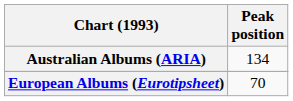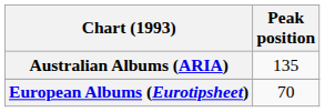 <table class="wikitable sortable plainrowheaders" style="text-align:center">
 <tr>
 <th scope="col">Chart (1993)</th>
 <th scope="col">Peak<br> position</th>
 </tr>
 <tr>
 <th scope="row">Australian Albums (<a href='#'>ARIA</a>)</th>
-<td>134</td>
+<td>135</td>
 </tr>
 <tr>
 </tr>
 <tr>
 </tr>
 <tr>
 </tr>
 <tr>
 </tr>
 <tr>
 <th scope="row"><a href='#'>European Albums</a> (<em><a href='#'>Eurotipsheet</a></em>)</th>
 <td style="text-align:center;">70</td>
 </tr>
 </table>
